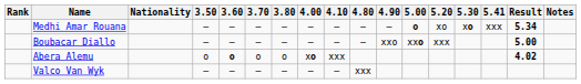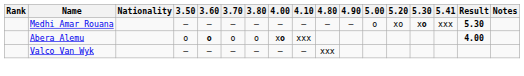 <table class="wikitable sortable" style="text-align:center">
 <tr>
 <th>Rank</th>
 <th>Name</th>
 <th>Nationality</th>
 <th>3.50</th>
 <th>3.60</th>
 <th>3.70</th>
 <th>3.80</th>
 <th>4.00</th>
 <th>4.10</th>
 <th>4.80</th>
 <th>4.90</th>
 <th>5.00</th>
 <th>5.20</th>
 <th>5.30</th>
 <th>5.41</th>
 <th>Result</th>
 <th>Notes</th>
 </tr>
 <tr>
 <td></td>
 <td align=left><a href='#'>Medhi Amar Rouana</a></td>
 <td align=left></td>
 <td>–</td>
 <td>–</td>
 <td>–</td>
 <td>–</td>
 <td>–</td>
 <td>–</td>
 <td>–</td>
 <td>–</td>
-<td><strong>o</strong></td>
+<td>o</td>
 <td>xo</td>
 <td>x<strong>o</strong></td>
 <td>xxx</td>
-<td><strong>5.34</strong></td>
-<td></td>
-</tr>
-<tr>
-<td></td>
-<td align=left><a href='#'>Boubacar Diallo</a></td>
-<td align=left></td>
-<td>–</td>
-<td>–</td>
-<td>–</td>
-<td>–</td>
-<td>–</td>
-<td>–</td>
-<td>–</td>
-<td>xxo</td>
-<td>xx<strong>o</strong></td>
-<td>xxx</td>
-<td></td>
-<td></td>
-<td><strong>5.00</strong></td>
+<td><strong>5.30</strong></td>
 <td></td>
 </tr>
 <tr>
 <td></td>
 <td align=left><a href='#'>Abera Alemu</a></td>
 <td align=left></td>
 <td>o</td>
 <td><strong>o</strong></td>
 <td>o</td>
 <td>o</td>
 <td>x<strong>o</strong></td>
 <td>xxx</td>
 <td></td>
 <td></td>
 <td></td>
 <td></td>
 <td></td>
 <td></td>
-<td><strong>4.02</strong></td>
+<td><strong>4.00</strong></td>
 <td></td>
 </tr>
 <tr>
 <td></td>
 <td align=left><a href='#'>Valco Van Wyk</a></td>
 <td align=left></td>
 <td>–</td>
 <td>–</td>
 <td>–</td>
 <td>–</td>
 <td>–</td>
 <td>–</td>
 <td>xxx</td>
 <td></td>
 <td></td>
 <td></td>
 <td></td>
 <td></td>
 <td><strong></strong></td>
 <td></td>
 </tr>
 </table>
